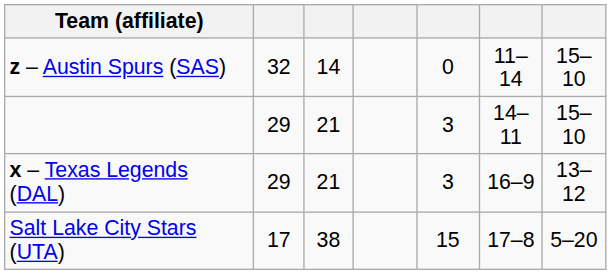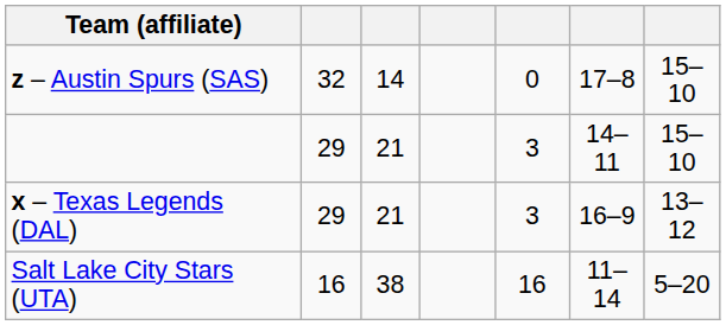 <table class="wikitable" style="text-align:center">
 <tr>
 <th style="width:180px">Team (affiliate)</th>
 <th style="width:30px"></th>
 <th style="width:30px"></th>
 <th style="width:40px"></th>
 <th style="width:40px"></th>
 <th style="width:40px"></th>
 <th style="width:40px"></th>
 </tr>
 <tr>
 <td align=left><strong>z</strong> – <a href='#'>Austin Spurs</a> (<a href='#'>SAS</a>)</td>
 <td>32</td>
 <td>14</td>
 <td></td>
 <td>0</td>
-<td>11–14</td>
+<td>17–8</td>
 <td>15–10</td>
 </tr>
 <tr>
 <td align=left></td>
 <td>29</td>
 <td>21</td>
 <td></td>
 <td>3</td>
 <td>14–11</td>
 <td>15–10</td>
 </tr>
 <tr>
 <td align=left><strong>x</strong> – <a href='#'>Texas Legends</a> (<a href='#'>DAL</a>)</td>
 <td>29</td>
 <td>21</td>
 <td></td>
 <td>3</td>
 <td>16–9</td>
 <td>13–12</td>
 </tr>
 <tr>
 <td align=left><a href='#'>Salt Lake City Stars</a> (<a href='#'>UTA</a>)</td>
-<td>17</td>
+<td>16</td>
 <td>38</td>
 <td></td>
-<td>15</td>
-<td>17–8</td>
+<td>16</td>
+<td>11–14</td>
 <td>5–20</td>
 </tr>
 </table>
